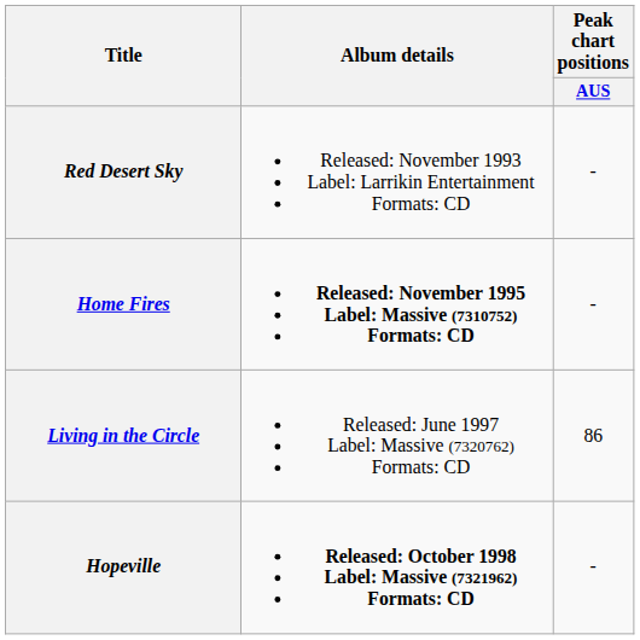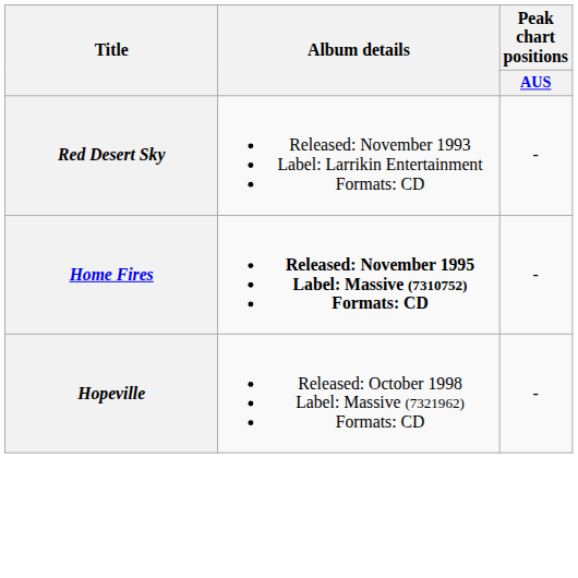 <table class="wikitable plainrowheaders" style="text-align:center;">
 <tr>
 <th scope="col" rowspan="2" style="width:12em;">Title</th>
 <th scope="col" rowspan="2" style="width:16em;">Album details</th>
 <th scope="col">Peak chart positions</th>
 </tr>
 <tr>
 <th scope="col" style="width:3em;font-size:90%;"><a href='#'>AUS</a><br></th>
 </tr>
 <tr>
 <th scope="row"><em>Red Desert Sky</em></th>
 <td><br><ul><li>Released: November 1993</li><li>Label: Larrikin Entertainment</li><li>Formats: CD</li></ul></td>
 <td>-</td>
 </tr>
 <tr>
 <th scope="row"><em><a href='#'>Home Fires</a></em></th>
 <td><strong><br><ul><li>Released: November 1995</li><li>Label: Massive <small>(7310752)</small></li><li>Formats: CD</li></ul></strong></td>
 <td>-</td>
 </tr>
 <tr>
-<th scope="row"><em><a href='#'>Living in the Circle</a></em></th>
-<td><br><ul><li>Released: June 1997</li><li>Label: Massive <small>(7320762)</small></li><li>Formats: CD</li></ul></td>
-<td>86</td>
-</tr>
-<tr>
 <th scope="row"><em>Hopeville</em></th>
-<td><strong><br><ul><li>Released: October 1998</li><li>Label: Massive <small>(7321962)</small></li><li>Formats: CD</li></ul></strong></td>
+<td><br><ul><li>Released: October 1998</li><li>Label: Massive <small>(7321962)</small></li><li>Formats: CD</li></ul></td>
 <td>-</td>
 </tr>
 </table>
